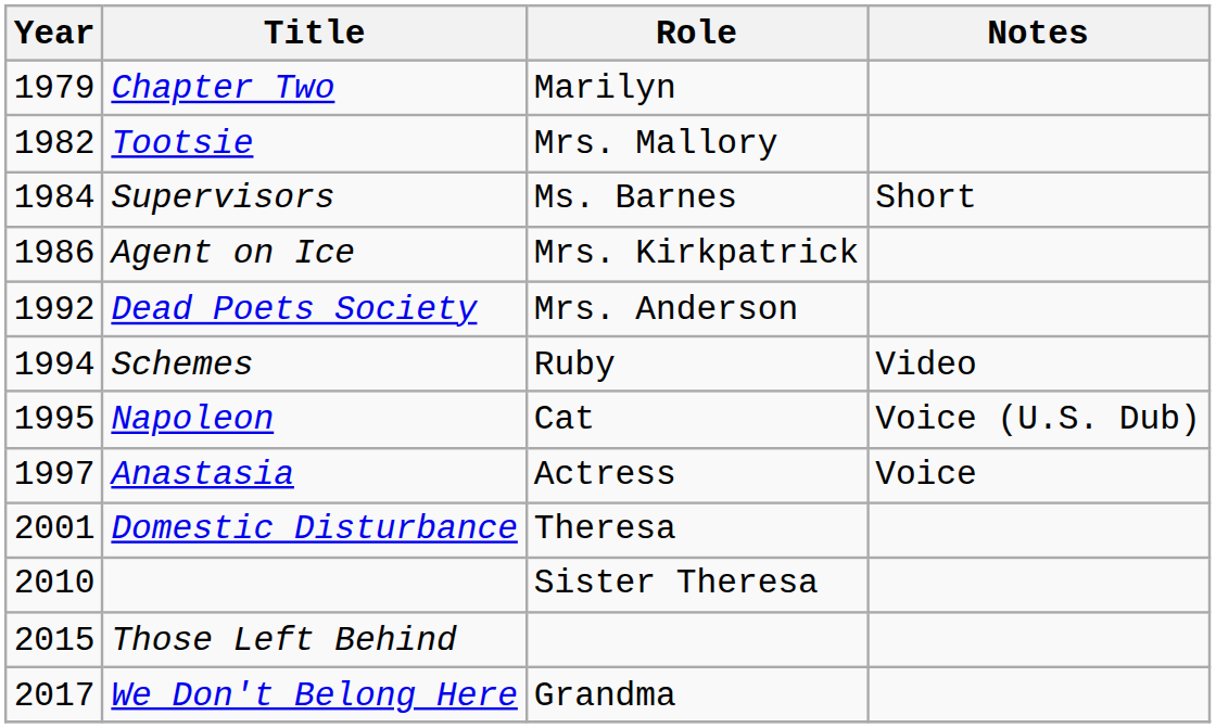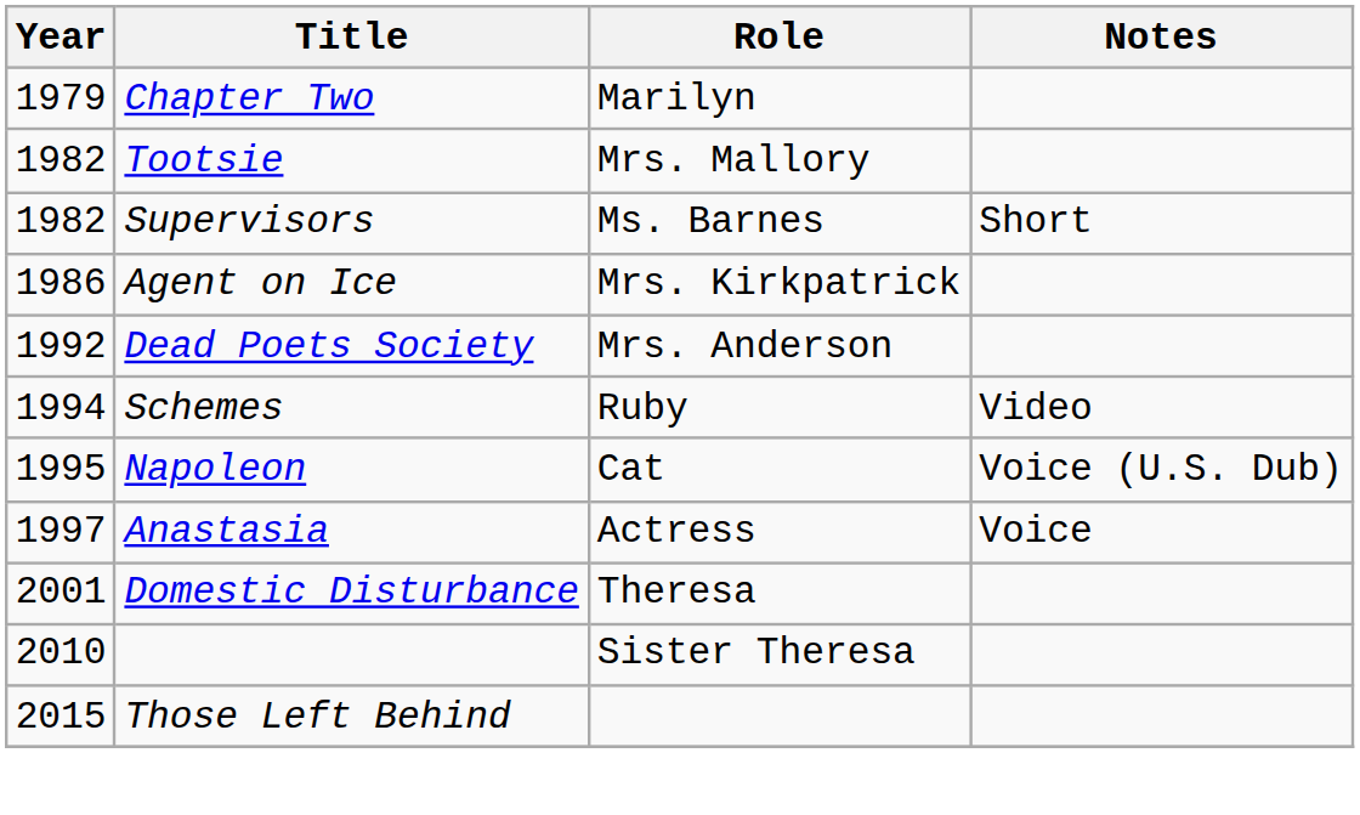 <table class="wikitable sortable">
 <tr>
 <th>Year</th>
 <th>Title</th>
 <th>Role</th>
 <th class="unsortable">Notes</th>
 </tr>
 <tr>
 <td>1979</td>
 <td><em><a href='#'>Chapter Two</a></em></td>
 <td>Marilyn</td>
 <td></td>
 </tr>
 <tr>
 <td>1982</td>
 <td><em><a href='#'>Tootsie</a></em></td>
 <td>Mrs. Mallory</td>
 <td></td>
 </tr>
 <tr>
-<td>1984</td>
+<td>1982</td>
 <td><em>Supervisors</em></td>
 <td>Ms. Barnes</td>
 <td>Short</td>
 </tr>
 <tr>
 <td>1986</td>
 <td><em>Agent on Ice</em></td>
 <td>Mrs. Kirkpatrick</td>
 <td></td>
 </tr>
 <tr>
 <td>1992</td>
 <td><em><a href='#'>Dead Poets Society</a></em></td>
 <td>Mrs. Anderson</td>
 <td></td>
 </tr>
 <tr>
 <td>1994</td>
 <td><em>Schemes</em></td>
 <td>Ruby</td>
 <td>Video</td>
 </tr>
 <tr>
 <td>1995</td>
 <td><em><a href='#'>Napoleon</a></em></td>
 <td>Cat</td>
 <td>Voice (U.S. Dub)</td>
 </tr>
 <tr>
 <td>1997</td>
 <td><em><a href='#'>Anastasia</a></em></td>
 <td>Actress</td>
 <td>Voice</td>
 </tr>
 <tr>
 <td>2001</td>
 <td><em><a href='#'>Domestic Disturbance</a></em></td>
 <td>Theresa</td>
 <td></td>
 </tr>
 <tr>
 <td>2010</td>
 <td><em></em></td>
 <td>Sister Theresa</td>
 <td></td>
 </tr>
 <tr>
 <td>2015</td>
 <td><em>Those Left Behind</em></td>
 <td></td>
 <td></td>
 </tr>
 <tr>
-<td>2017</td>
-<td><em><a href='#'>We Don't Belong Here</a></em></td>
-<td>Grandma</td>
-<td></td>
-</tr>
-<tr>
 </tr>
 </table>
